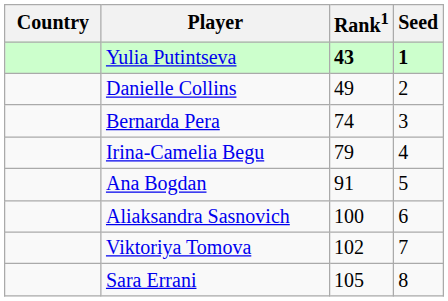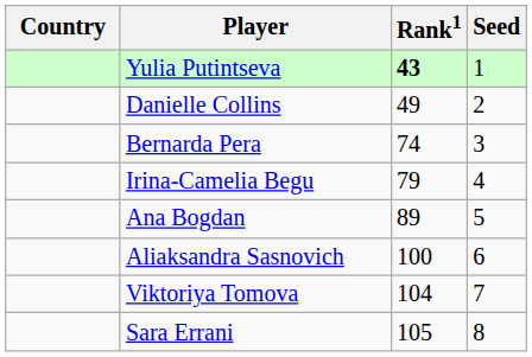 <table class="sortable wikitable">
 <tr>
 <th width="70">Country</th>
 <th width="175">Player</th>
 <th>Rank<sup>1</sup></th>
 <th>Seed</th>
 </tr>
 <tr style="background:#cfc;">
 <td></td>
 <td><a href='#'>Yulia Putintseva</a></td>
 <td><strong>43</strong></td>
-<td><strong>1</strong></td>
+<td>1</td>
 </tr>
 <tr>
 <td></td>
 <td><a href='#'>Danielle Collins</a></td>
 <td>49</td>
 <td>2</td>
 </tr>
 <tr>
 <td></td>
 <td><a href='#'>Bernarda Pera</a></td>
 <td>74</td>
 <td>3</td>
 </tr>
 <tr>
 <td></td>
 <td><a href='#'>Irina-Camelia Begu</a></td>
 <td>79</td>
 <td>4</td>
 </tr>
 <tr>
 <td></td>
 <td><a href='#'>Ana Bogdan</a></td>
-<td>91</td>
+<td>89</td>
 <td>5</td>
 </tr>
 <tr>
 <td></td>
 <td><a href='#'>Aliaksandra Sasnovich</a></td>
 <td>100</td>
 <td>6</td>
 </tr>
 <tr>
 <td></td>
 <td><a href='#'>Viktoriya Tomova</a></td>
-<td>102</td>
+<td>104</td>
 <td>7</td>
 </tr>
 <tr>
 <td></td>
 <td><a href='#'>Sara Errani</a></td>
 <td>105</td>
 <td>8</td>
 </tr>
 </table>
